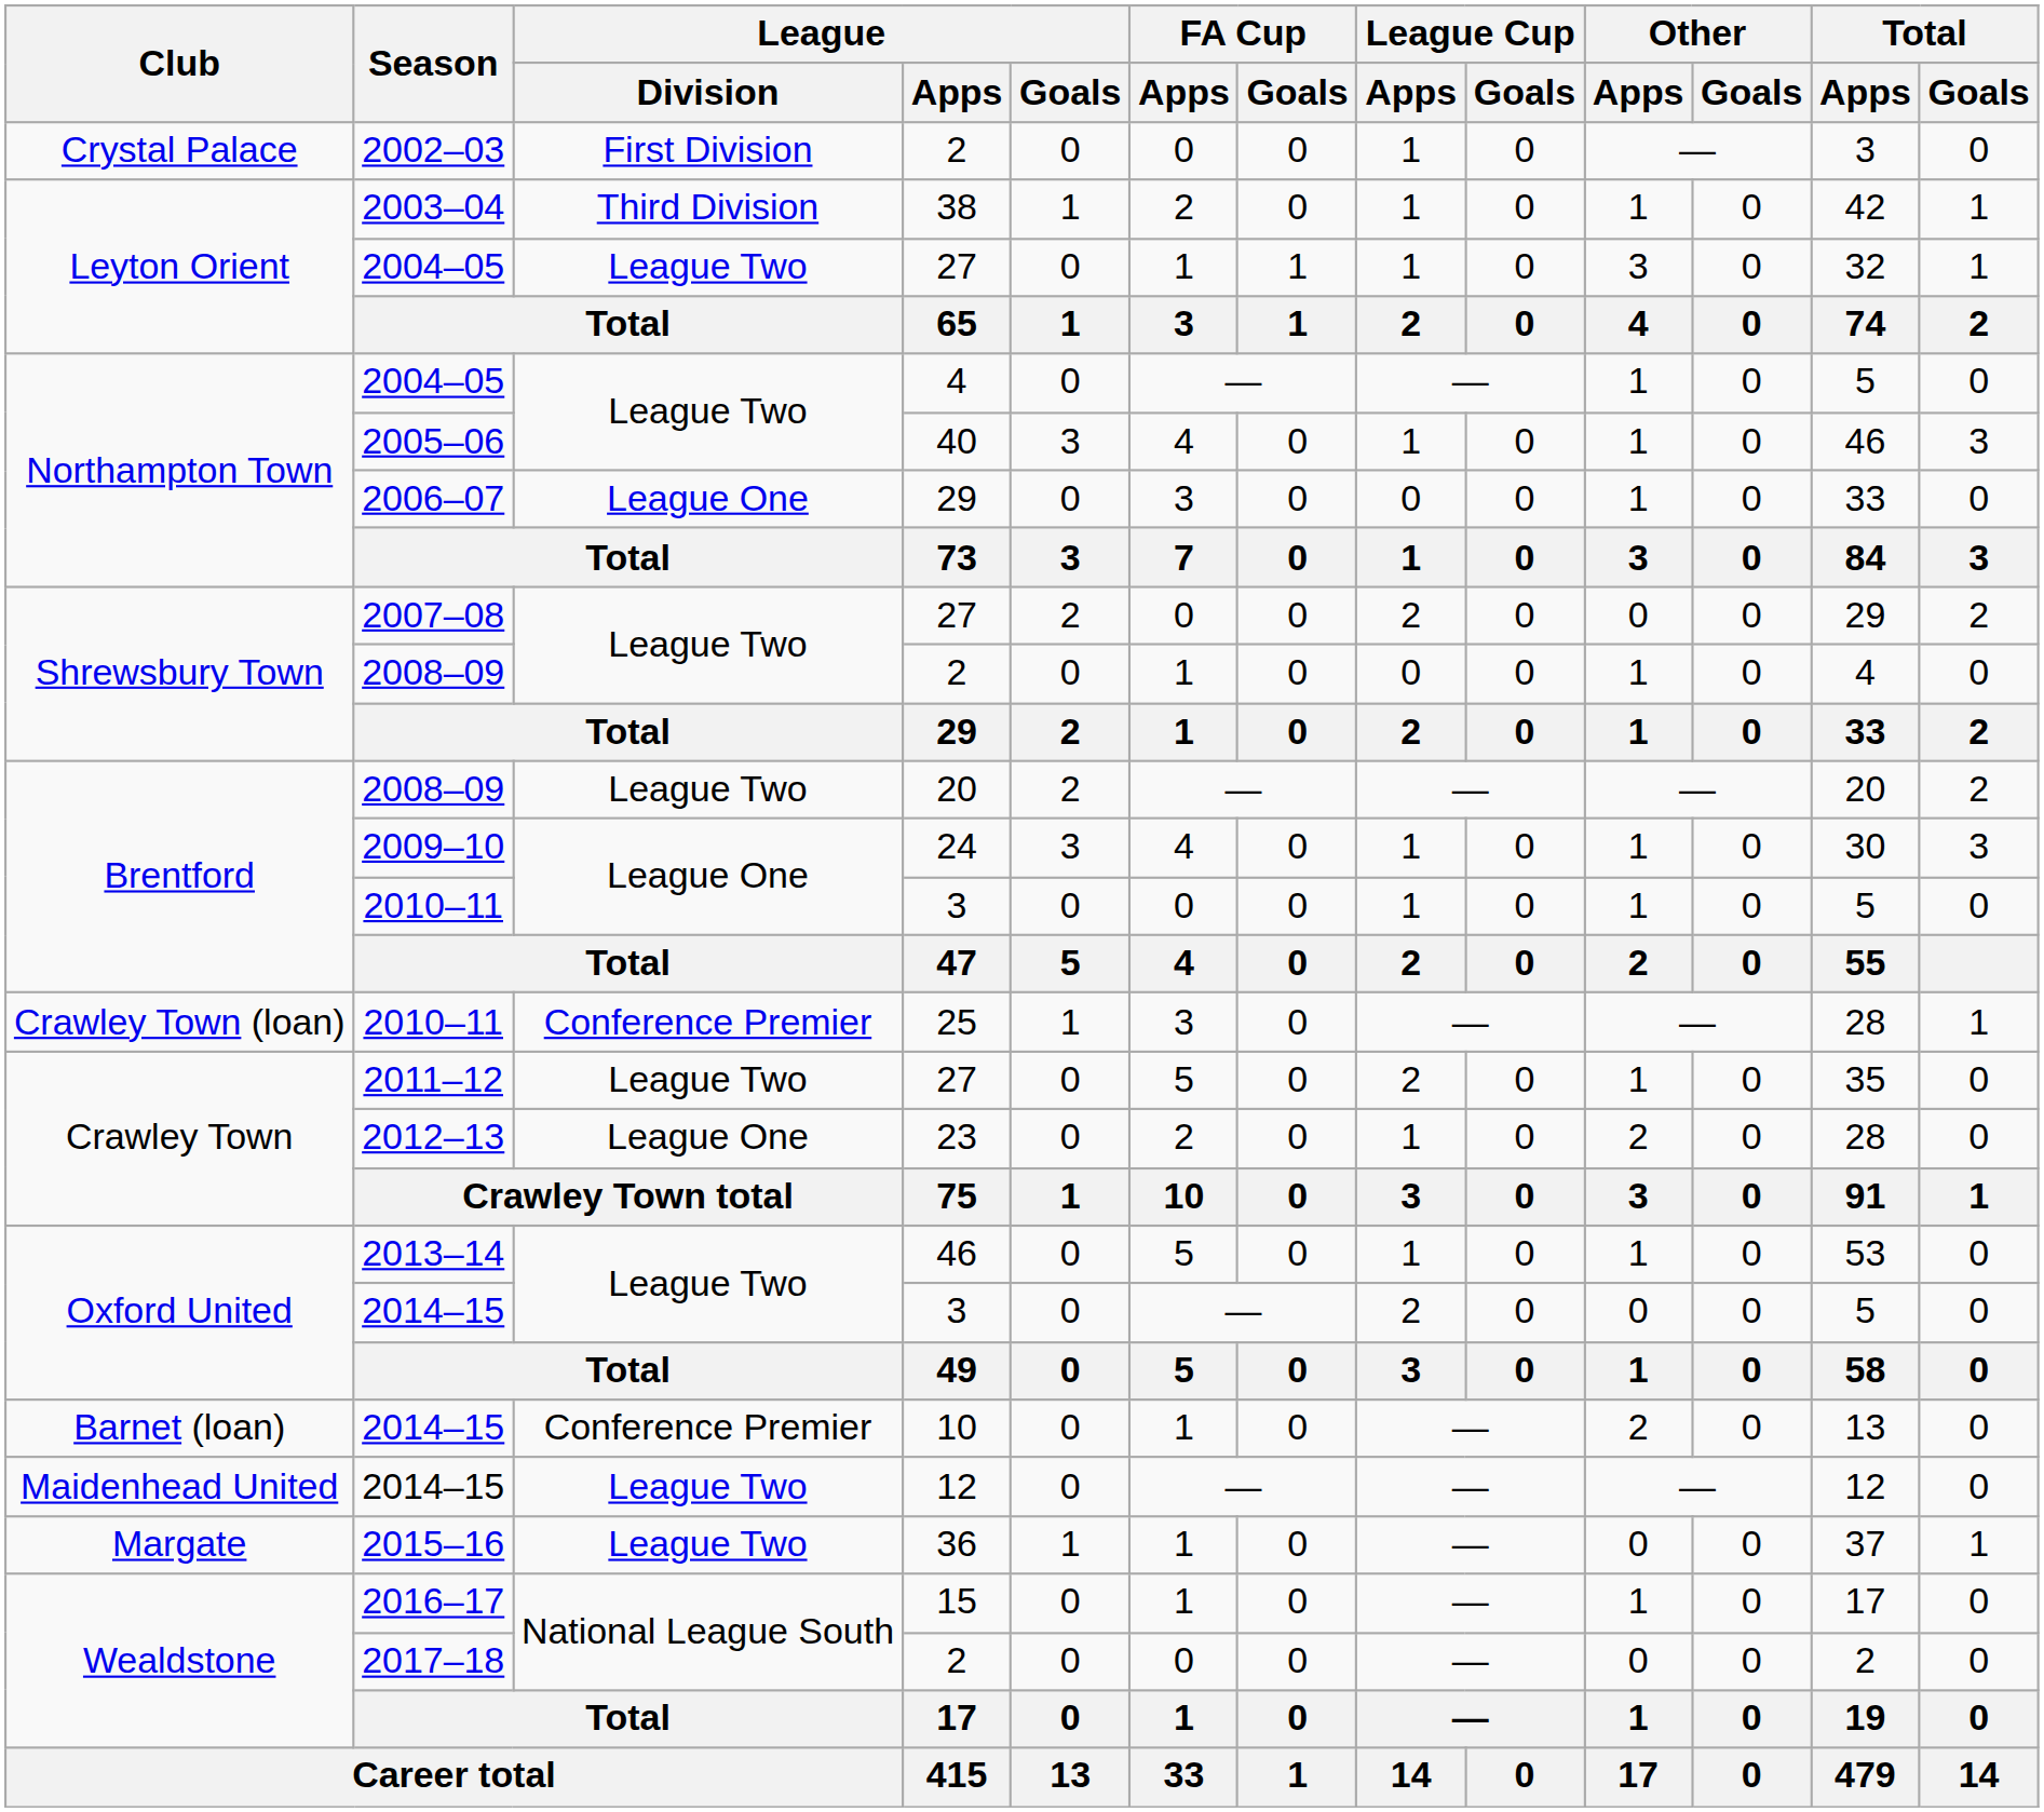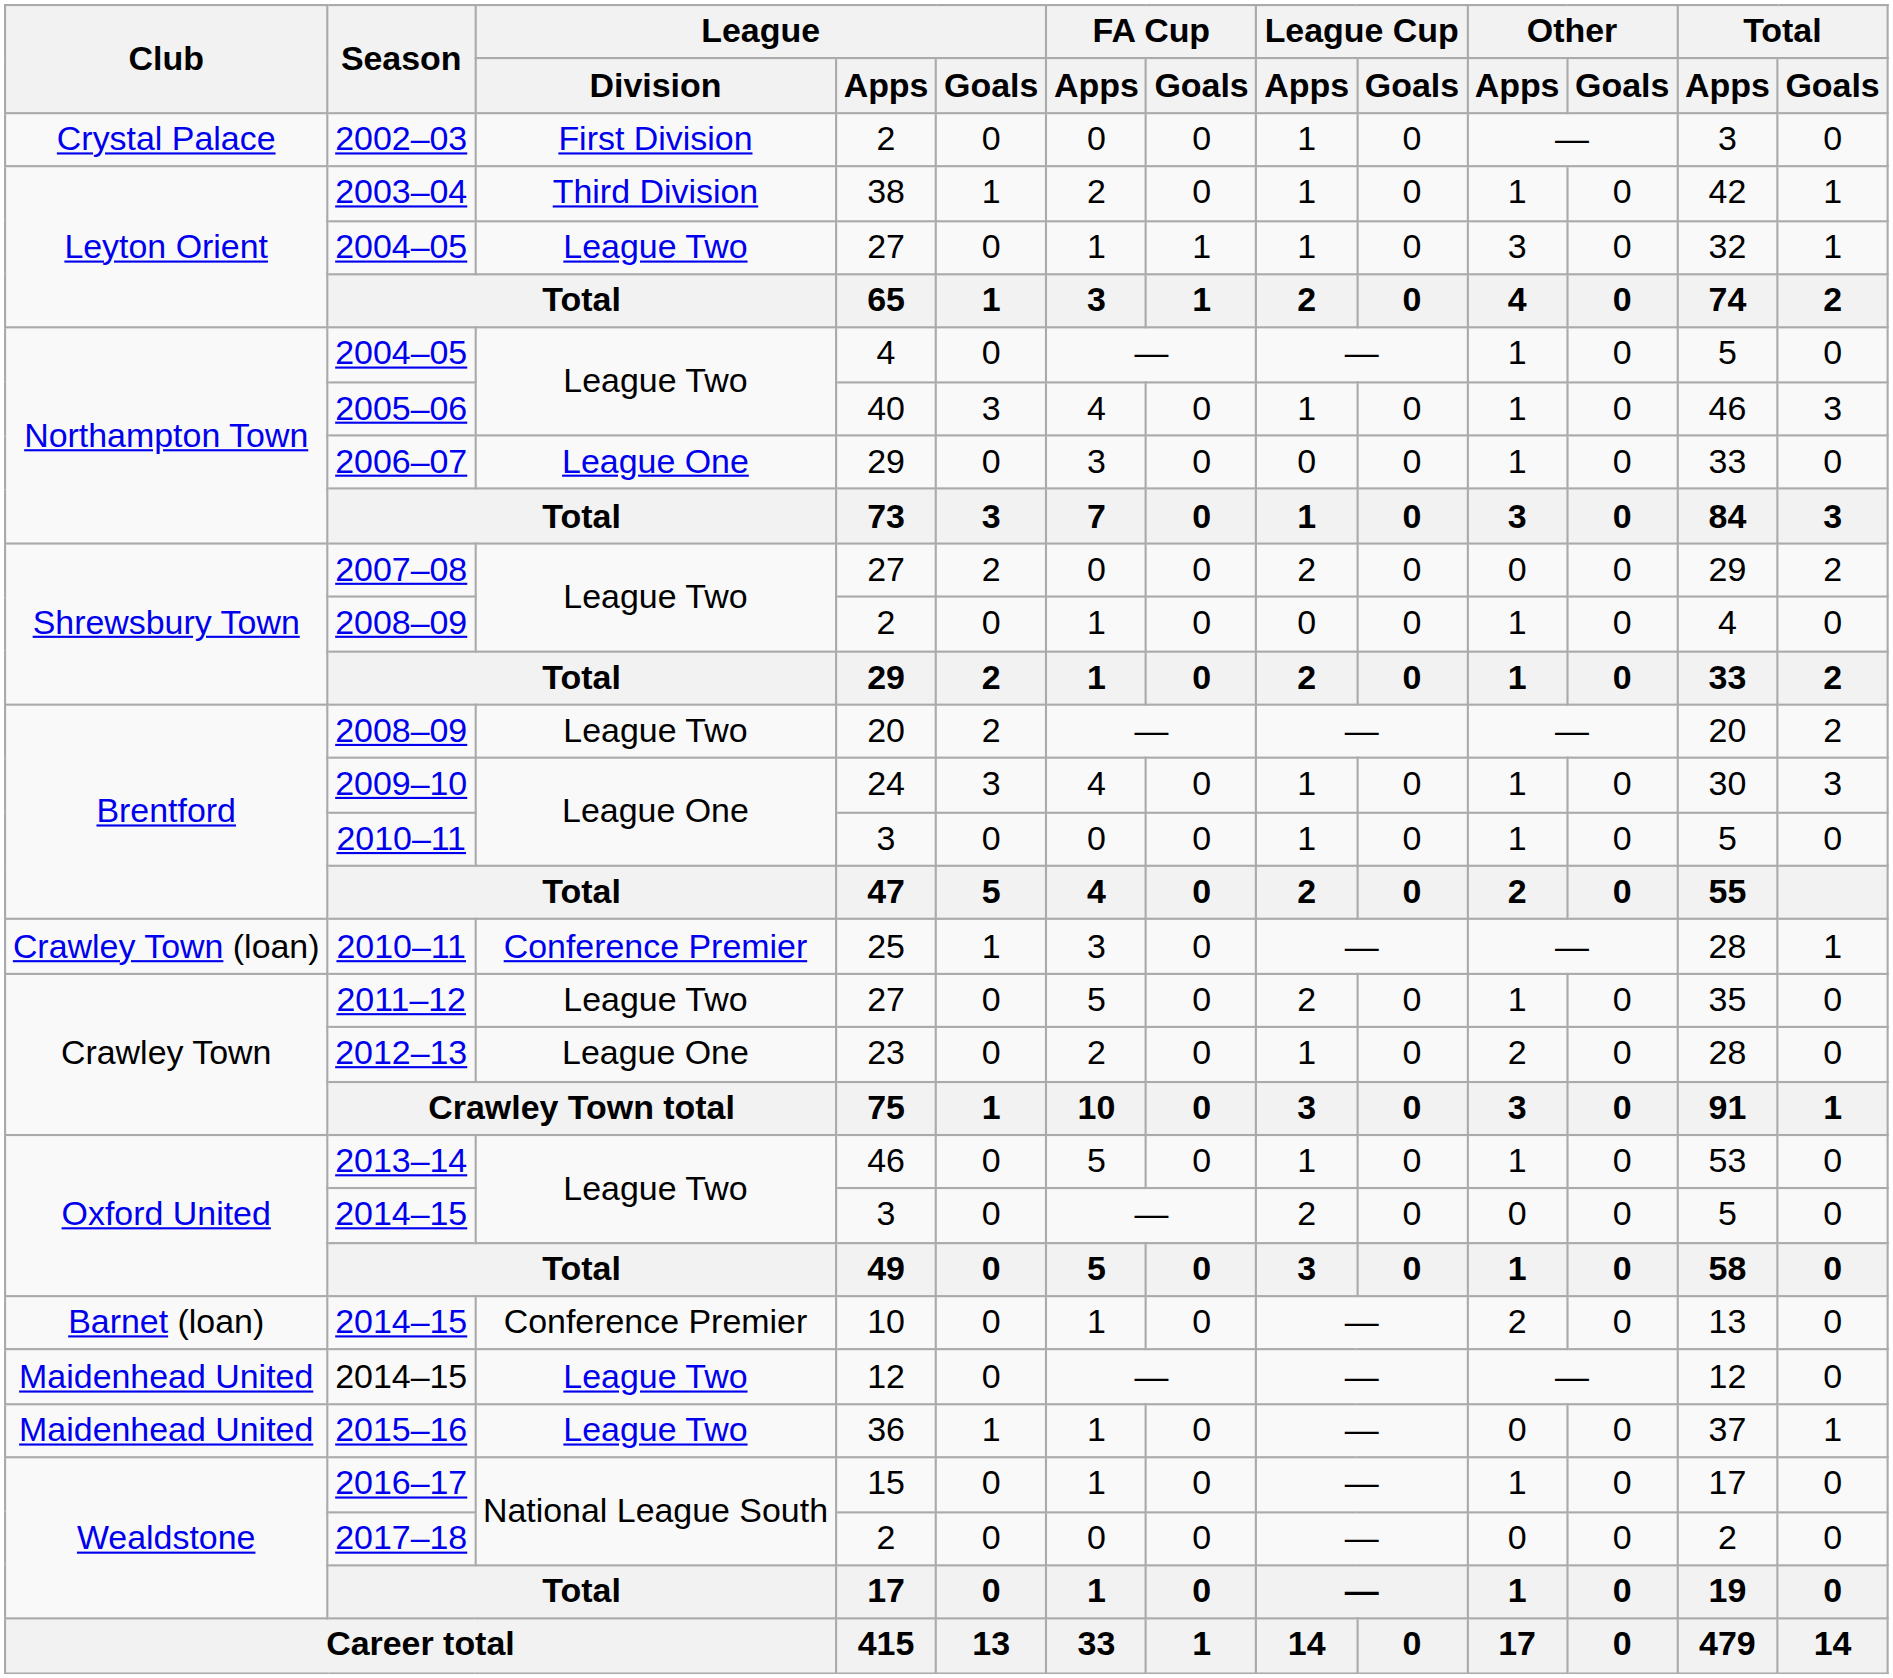 <table class="wikitable" style="text-align: center">
 <tr>
 <th rowspan="2">Club</th>
 <th rowspan="2">Season</th>
 <th colspan="3">League</th>
 <th colspan="2">FA Cup</th>
 <th colspan="2">League Cup</th>
 <th colspan="2">Other</th>
 <th colspan="2">Total</th>
 </tr>
 <tr>
 <th>Division</th>
 <th>Apps</th>
 <th>Goals</th>
 <th>Apps</th>
 <th>Goals</th>
 <th>Apps</th>
 <th>Goals</th>
 <th>Apps</th>
 <th>Goals</th>
 <th>Apps</th>
 <th>Goals</th>
 </tr>
 <tr>
 <td><a href='#'>Crystal Palace</a></td>
 <td><a href='#'>2002–03</a></td>
 <td><a href='#'>First Division</a></td>
 <td>2</td>
 <td>0</td>
 <td>0</td>
 <td>0</td>
 <td>1</td>
 <td>0</td>
 <td colspan="2">―</td>
 <td>3</td>
 <td>0</td>
 </tr>
 <tr>
 <td rowspan="3"><a href='#'>Leyton Orient</a></td>
 <td><a href='#'>2003–04</a></td>
 <td><a href='#'>Third Division</a></td>
 <td>38</td>
 <td>1</td>
 <td>2</td>
 <td>0</td>
 <td>1</td>
 <td>0</td>
 <td>1</td>
 <td>0</td>
 <td>42</td>
 <td>1</td>
 </tr>
 <tr>
 <td><a href='#'>2004–05</a></td>
 <td><a href='#'>League Two</a></td>
 <td>27</td>
 <td>0</td>
 <td>1</td>
 <td>1</td>
 <td>1</td>
 <td>0</td>
 <td>3</td>
 <td>0</td>
 <td>32</td>
 <td>1</td>
 </tr>
 <tr>
 <th colspan="2">Total</th>
 <th>65</th>
 <th>1</th>
 <th>3</th>
 <th>1</th>
 <th>2</th>
 <th>0</th>
 <th>4</th>
 <th>0</th>
 <th>74</th>
 <th>2</th>
 </tr>
 <tr>
 <td rowspan="4"><a href='#'>Northampton Town</a></td>
 <td><a href='#'>2004–05</a></td>
 <td rowspan="2">League Two</td>
 <td>4</td>
 <td>0</td>
 <td colspan="2">―</td>
 <td colspan="2">―</td>
 <td>1</td>
 <td>0</td>
 <td>5</td>
 <td>0</td>
 </tr>
 <tr>
 <td><a href='#'>2005–06</a></td>
 <td>40</td>
 <td>3</td>
 <td>4</td>
 <td>0</td>
 <td>1</td>
 <td>0</td>
 <td>1</td>
 <td>0</td>
 <td>46</td>
 <td>3</td>
 </tr>
 <tr>
 <td><a href='#'>2006–07</a></td>
 <td><a href='#'>League One</a></td>
 <td>29</td>
 <td>0</td>
 <td>3</td>
 <td>0</td>
 <td>0</td>
 <td>0</td>
 <td>1</td>
 <td>0</td>
 <td>33</td>
 <td>0</td>
 </tr>
 <tr>
 <th colspan="2">Total</th>
 <th>73</th>
 <th>3</th>
 <th>7</th>
 <th>0</th>
 <th>1</th>
 <th>0</th>
 <th>3</th>
 <th>0</th>
 <th>84</th>
 <th>3</th>
 </tr>
 <tr>
 <td rowspan="3"><a href='#'>Shrewsbury Town</a></td>
 <td><a href='#'>2007–08</a></td>
 <td rowspan="2">League Two</td>
 <td>27</td>
 <td>2</td>
 <td>0</td>
 <td>0</td>
 <td>2</td>
 <td>0</td>
 <td>0</td>
 <td>0</td>
 <td>29</td>
 <td>2</td>
 </tr>
 <tr>
 <td><a href='#'>2008–09</a></td>
 <td>2</td>
 <td>0</td>
 <td>1</td>
 <td>0</td>
 <td>0</td>
 <td>0</td>
 <td>1</td>
 <td>0</td>
 <td>4</td>
 <td>0</td>
 </tr>
 <tr>
 <th colspan="2">Total</th>
 <th>29</th>
 <th>2</th>
 <th>1</th>
 <th>0</th>
 <th>2</th>
 <th>0</th>
 <th>1</th>
 <th>0</th>
 <th>33</th>
 <th>2</th>
 </tr>
 <tr>
 <td rowspan="4"><a href='#'>Brentford</a></td>
 <td><a href='#'>2008–09</a></td>
 <td>League Two</td>
 <td>20</td>
 <td>2</td>
 <td colspan="2">―</td>
 <td colspan="2">―</td>
 <td colspan="2">―</td>
 <td>20</td>
 <td>2</td>
 </tr>
 <tr>
 <td><a href='#'>2009–10</a></td>
 <td rowspan="2">League One</td>
 <td>24</td>
 <td>3</td>
 <td>4</td>
 <td>0</td>
 <td>1</td>
 <td>0</td>
 <td>1</td>
 <td>0</td>
 <td>30</td>
 <td>3</td>
 </tr>
 <tr>
 <td><a href='#'>2010–11</a></td>
 <td>3</td>
 <td>0</td>
 <td>0</td>
 <td>0</td>
 <td>1</td>
 <td>0</td>
 <td>1</td>
 <td>0</td>
 <td>5</td>
 <td>0</td>
 </tr>
 <tr>
 <th colspan="2">Total</th>
 <th>47</th>
 <th>5</th>
 <th>4</th>
 <th>0</th>
 <th>2</th>
 <th>0</th>
 <th>2</th>
 <th>0</th>
 <th>55</th>
 <th></th>
 </tr>
 <tr>
 <td><a href='#'>Crawley Town</a> (loan)</td>
 <td><a href='#'>2010–11</a></td>
 <td><a href='#'>Conference Premier</a></td>
 <td>25</td>
 <td>1</td>
 <td>3</td>
 <td>0</td>
 <td colspan="2">―</td>
 <td colspan="2">―</td>
 <td>28</td>
 <td>1</td>
 </tr>
 <tr>
 <td rowspan="3">Crawley Town</td>
 <td><a href='#'>2011–12</a></td>
 <td>League Two</td>
 <td>27</td>
 <td>0</td>
 <td>5</td>
 <td>0</td>
 <td>2</td>
 <td>0</td>
 <td>1</td>
 <td>0</td>
 <td>35</td>
 <td>0</td>
 </tr>
 <tr>
 <td><a href='#'>2012–13</a></td>
 <td>League One</td>
 <td>23</td>
 <td>0</td>
 <td>2</td>
 <td>0</td>
 <td>1</td>
 <td>0</td>
 <td>2</td>
 <td>0</td>
 <td>28</td>
 <td>0</td>
 </tr>
 <tr>
 <th colspan="2">Crawley Town total</th>
 <th>75</th>
 <th>1</th>
 <th>10</th>
 <th>0</th>
 <th>3</th>
 <th>0</th>
 <th>3</th>
 <th>0</th>
 <th>91</th>
 <th>1</th>
 </tr>
 <tr>
 <td rowspan="3"><a href='#'>Oxford United</a></td>
 <td><a href='#'>2013–14</a></td>
 <td rowspan="2">League Two</td>
 <td>46</td>
 <td>0</td>
 <td>5</td>
 <td>0</td>
 <td>1</td>
 <td>0</td>
 <td>1</td>
 <td>0</td>
 <td>53</td>
 <td>0</td>
 </tr>
 <tr>
 <td><a href='#'>2014–15</a></td>
 <td>3</td>
 <td>0</td>
 <td colspan="2">―</td>
 <td>2</td>
 <td>0</td>
 <td>0</td>
 <td>0</td>
 <td>5</td>
 <td>0</td>
 </tr>
 <tr>
 <th colspan="2">Total</th>
 <th>49</th>
 <th>0</th>
 <th>5</th>
 <th>0</th>
 <th>3</th>
 <th>0</th>
 <th>1</th>
 <th>0</th>
 <th>58</th>
 <th>0</th>
 </tr>
 <tr>
 <td><a href='#'>Barnet</a> (loan)</td>
 <td><a href='#'>2014–15</a></td>
 <td>Conference Premier</td>
 <td>10</td>
 <td>0</td>
 <td>1</td>
 <td>0</td>
 <td colspan="2">―</td>
 <td>2</td>
 <td>0</td>
 <td>13</td>
 <td>0</td>
 </tr>
 <tr>
 <td><a href='#'>Maidenhead United</a></td>
 <td>2014–15</td>
 <td><a href='#'>League Two</a></td>
 <td>12</td>
 <td>0</td>
 <td colspan="2">―</td>
 <td colspan="2">―</td>
 <td colspan="2">―</td>
 <td>12</td>
 <td>0</td>
 </tr>
 <tr>
-<td><a href='#'>Margate</a></td>
+<td><a href='#'>Maidenhead United</a></td>
 <td><a href='#'>2015–16</a></td>
 <td><a href='#'>League Two</a></td>
 <td>36</td>
 <td>1</td>
 <td>1</td>
 <td>0</td>
 <td colspan="2">―</td>
 <td>0</td>
 <td>0</td>
 <td>37</td>
 <td>1</td>
 </tr>
 <tr>
 <td rowspan="3"><a href='#'>Wealdstone</a></td>
 <td><a href='#'>2016–17</a></td>
 <td rowspan="2">National League South</td>
 <td>15</td>
 <td>0</td>
 <td>1</td>
 <td>0</td>
 <td colspan="2">―</td>
 <td>1</td>
 <td>0</td>
 <td>17</td>
 <td>0</td>
 </tr>
 <tr>
 <td><a href='#'>2017–18</a></td>
 <td>2</td>
 <td>0</td>
 <td>0</td>
 <td>0</td>
 <td colspan="2">―</td>
 <td>0</td>
 <td>0</td>
 <td>2</td>
 <td>0</td>
 </tr>
 <tr>
 <th colspan="2">Total</th>
 <th>17</th>
 <th>0</th>
 <th>1</th>
 <th>0</th>
 <th colspan="2">―</th>
 <th>1</th>
 <th>0</th>
 <th>19</th>
 <th>0</th>
 </tr>
 <tr>
 <th colspan="3">Career total</th>
 <th>415</th>
 <th>13</th>
 <th>33</th>
 <th>1</th>
 <th>14</th>
 <th>0</th>
 <th>17</th>
 <th>0</th>
 <th>479</th>
 <th>14</th>
 </tr>
 </table>
